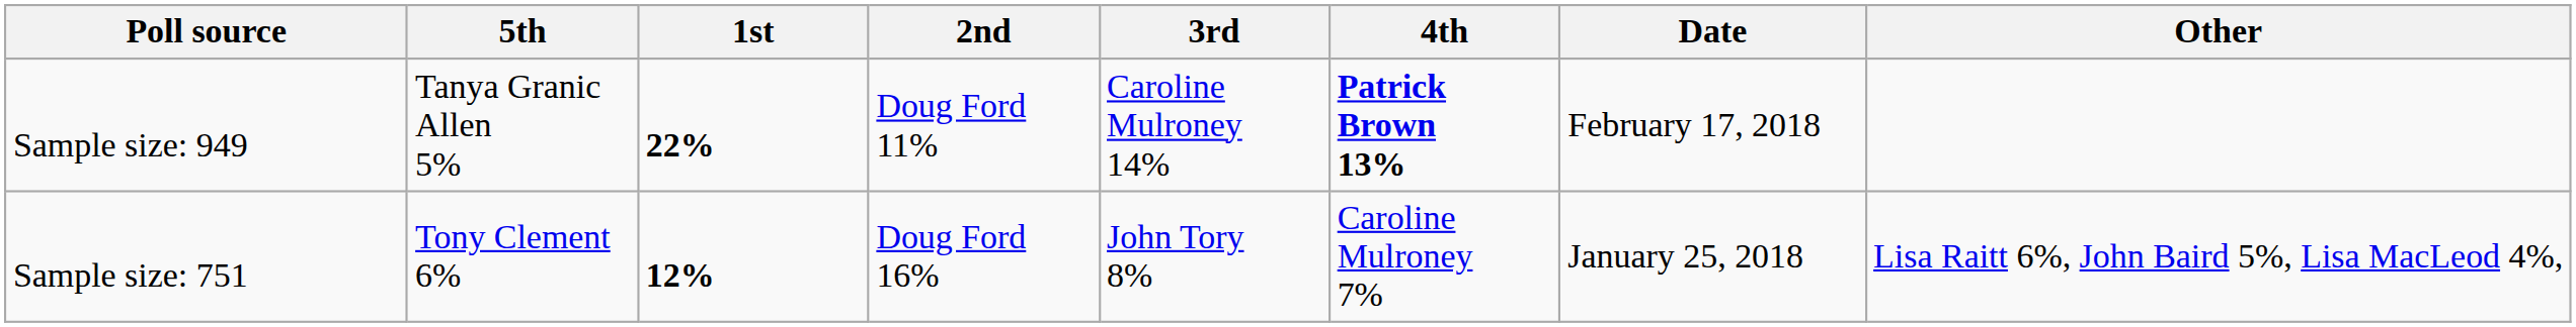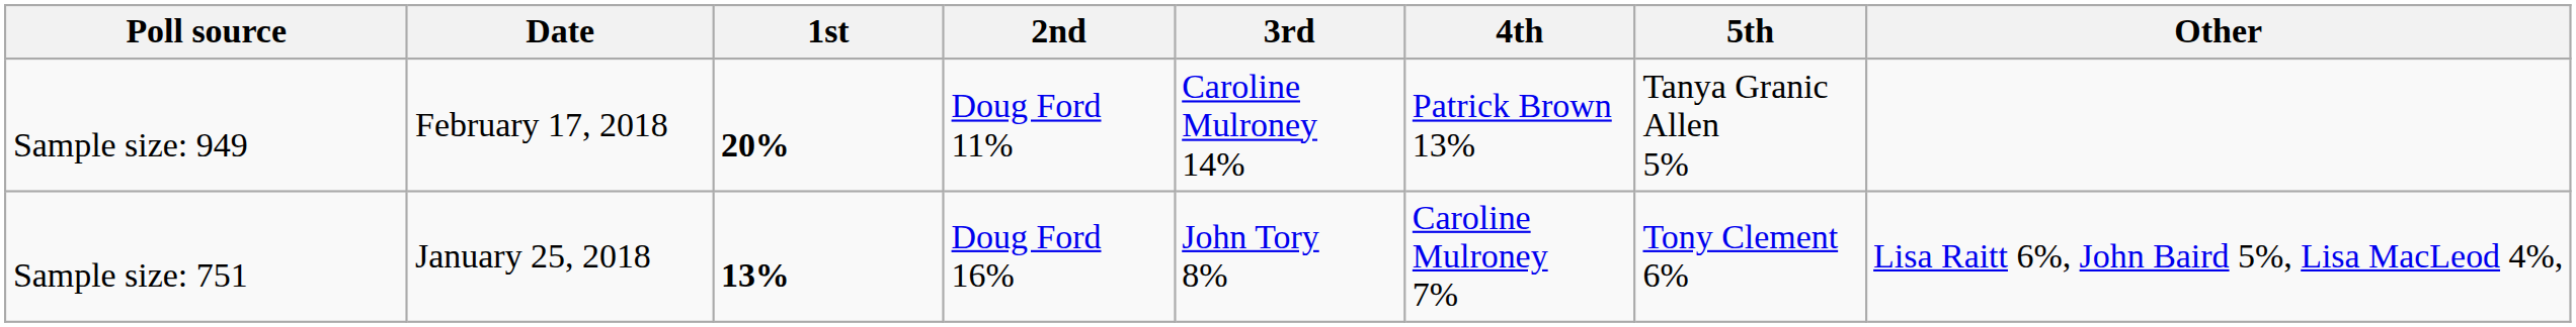 <table class="wikitable">
 <tr>
 <th style="width:180px;">Poll source</th>
-<th style="width:100px;">5th</th>
+<th style="width:135px;">Date</th>
 <th style="width:100px;">1st</th>
 <th style="width:100px;">2nd</th>
 <th style="width:100px;">3rd</th>
 <th style="width:100px;">4th</th>
-<th style="width:135px;">Date</th>
+<th style="width:100px;">5th</th>
 <th>Other</th>
 </tr>
 <tr>
 <td><br>Sample size: 949</td>
-<td>Tanya Granic Allen<br>5%</td>
-<td><strong><br>22%</strong></td>
+<td>February 17, 2018</td>
+<td><strong><br>20%</strong></td>
 <td><a href='#'>Doug Ford</a><br>11%</td>
 <td><a href='#'>Caroline Mulroney</a><br> 14%</td>
-<td><strong><a href='#'>Patrick Brown</a><br>13%</strong></td>
-<td>February 17, 2018</td>
+<td><a href='#'>Patrick Brown</a><br>13%</td>
+<td>Tanya Granic Allen<br>5%</td>
 <td></td>
 </tr>
 <tr>
 <td><br>Sample size: 751</td>
-<td><a href='#'>Tony Clement</a><br>6%</td>
-<td><strong><br>12%</strong></td>
+<td>January 25, 2018</td>
+<td><strong><br>13%</strong></td>
 <td><a href='#'>Doug Ford</a><br>16%</td>
 <td><a href='#'>John Tory</a><br> 8%</td>
 <td><a href='#'>Caroline Mulroney</a><br>7%</td>
-<td>January 25, 2018</td>
+<td><a href='#'>Tony Clement</a><br>6%</td>
 <td><a href='#'>Lisa Raitt</a> 6%, <a href='#'>John Baird</a> 5%, <a href='#'>Lisa MacLeod</a> 4%, </td>
 </tr>
 </table>
